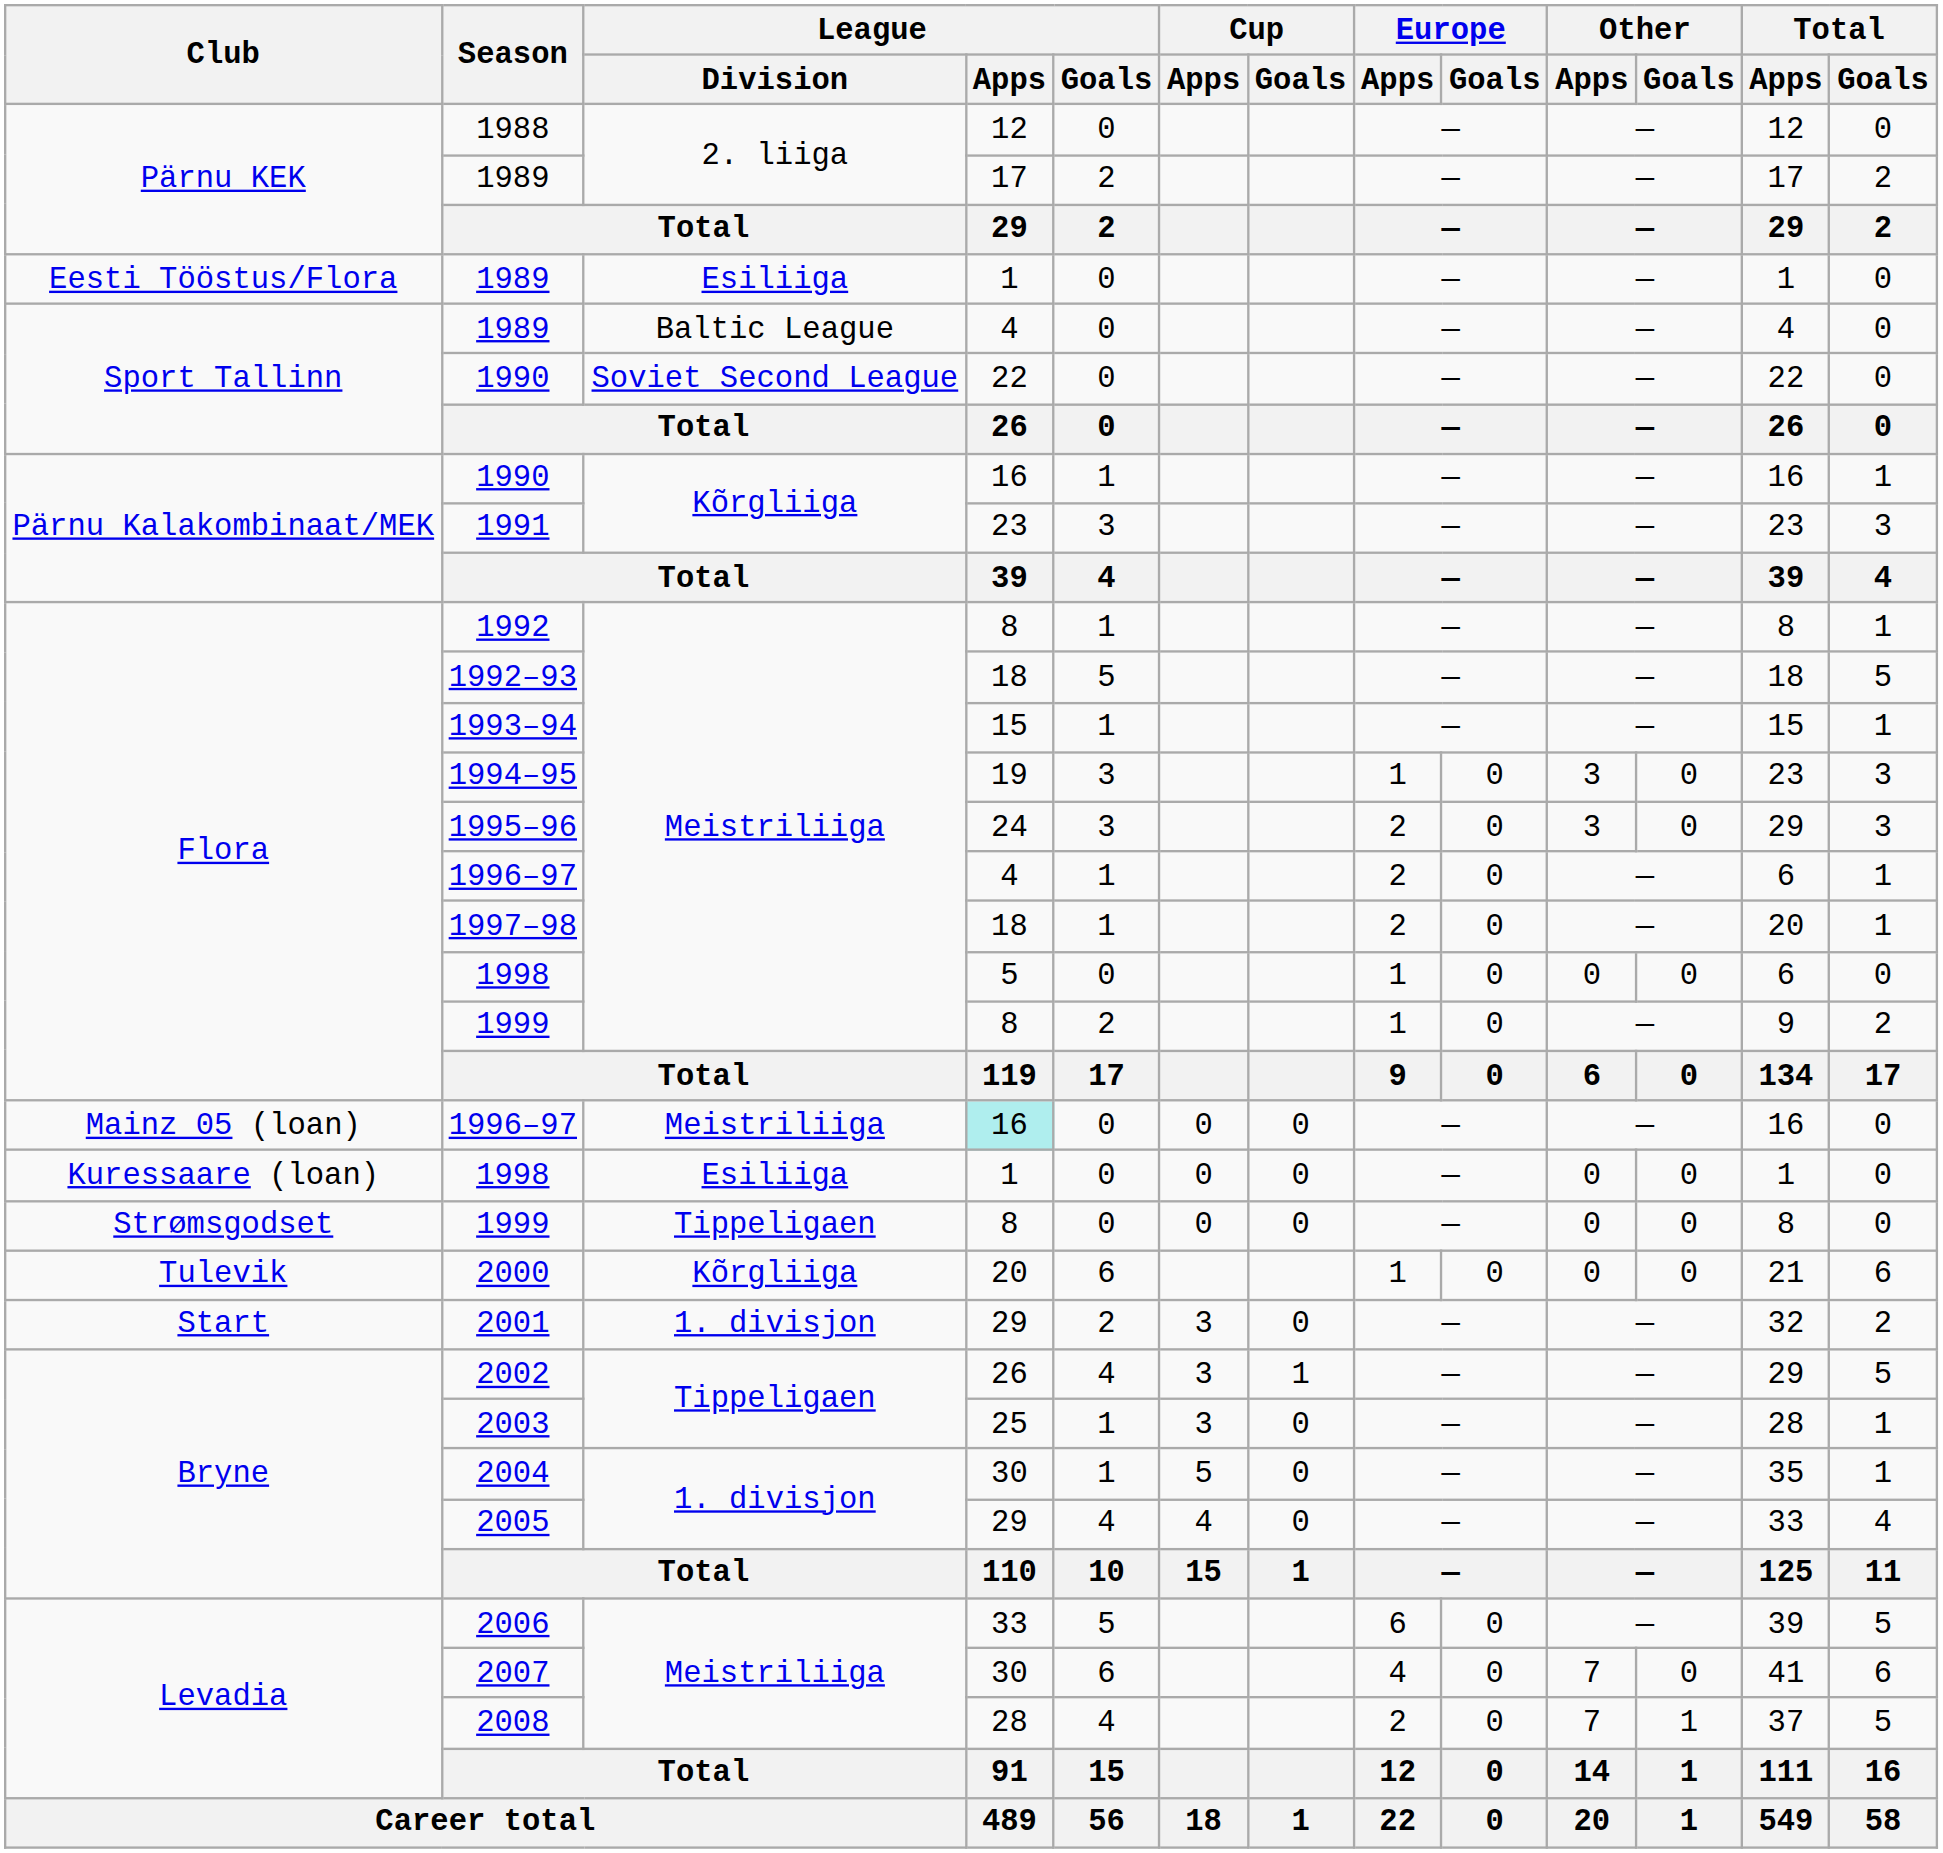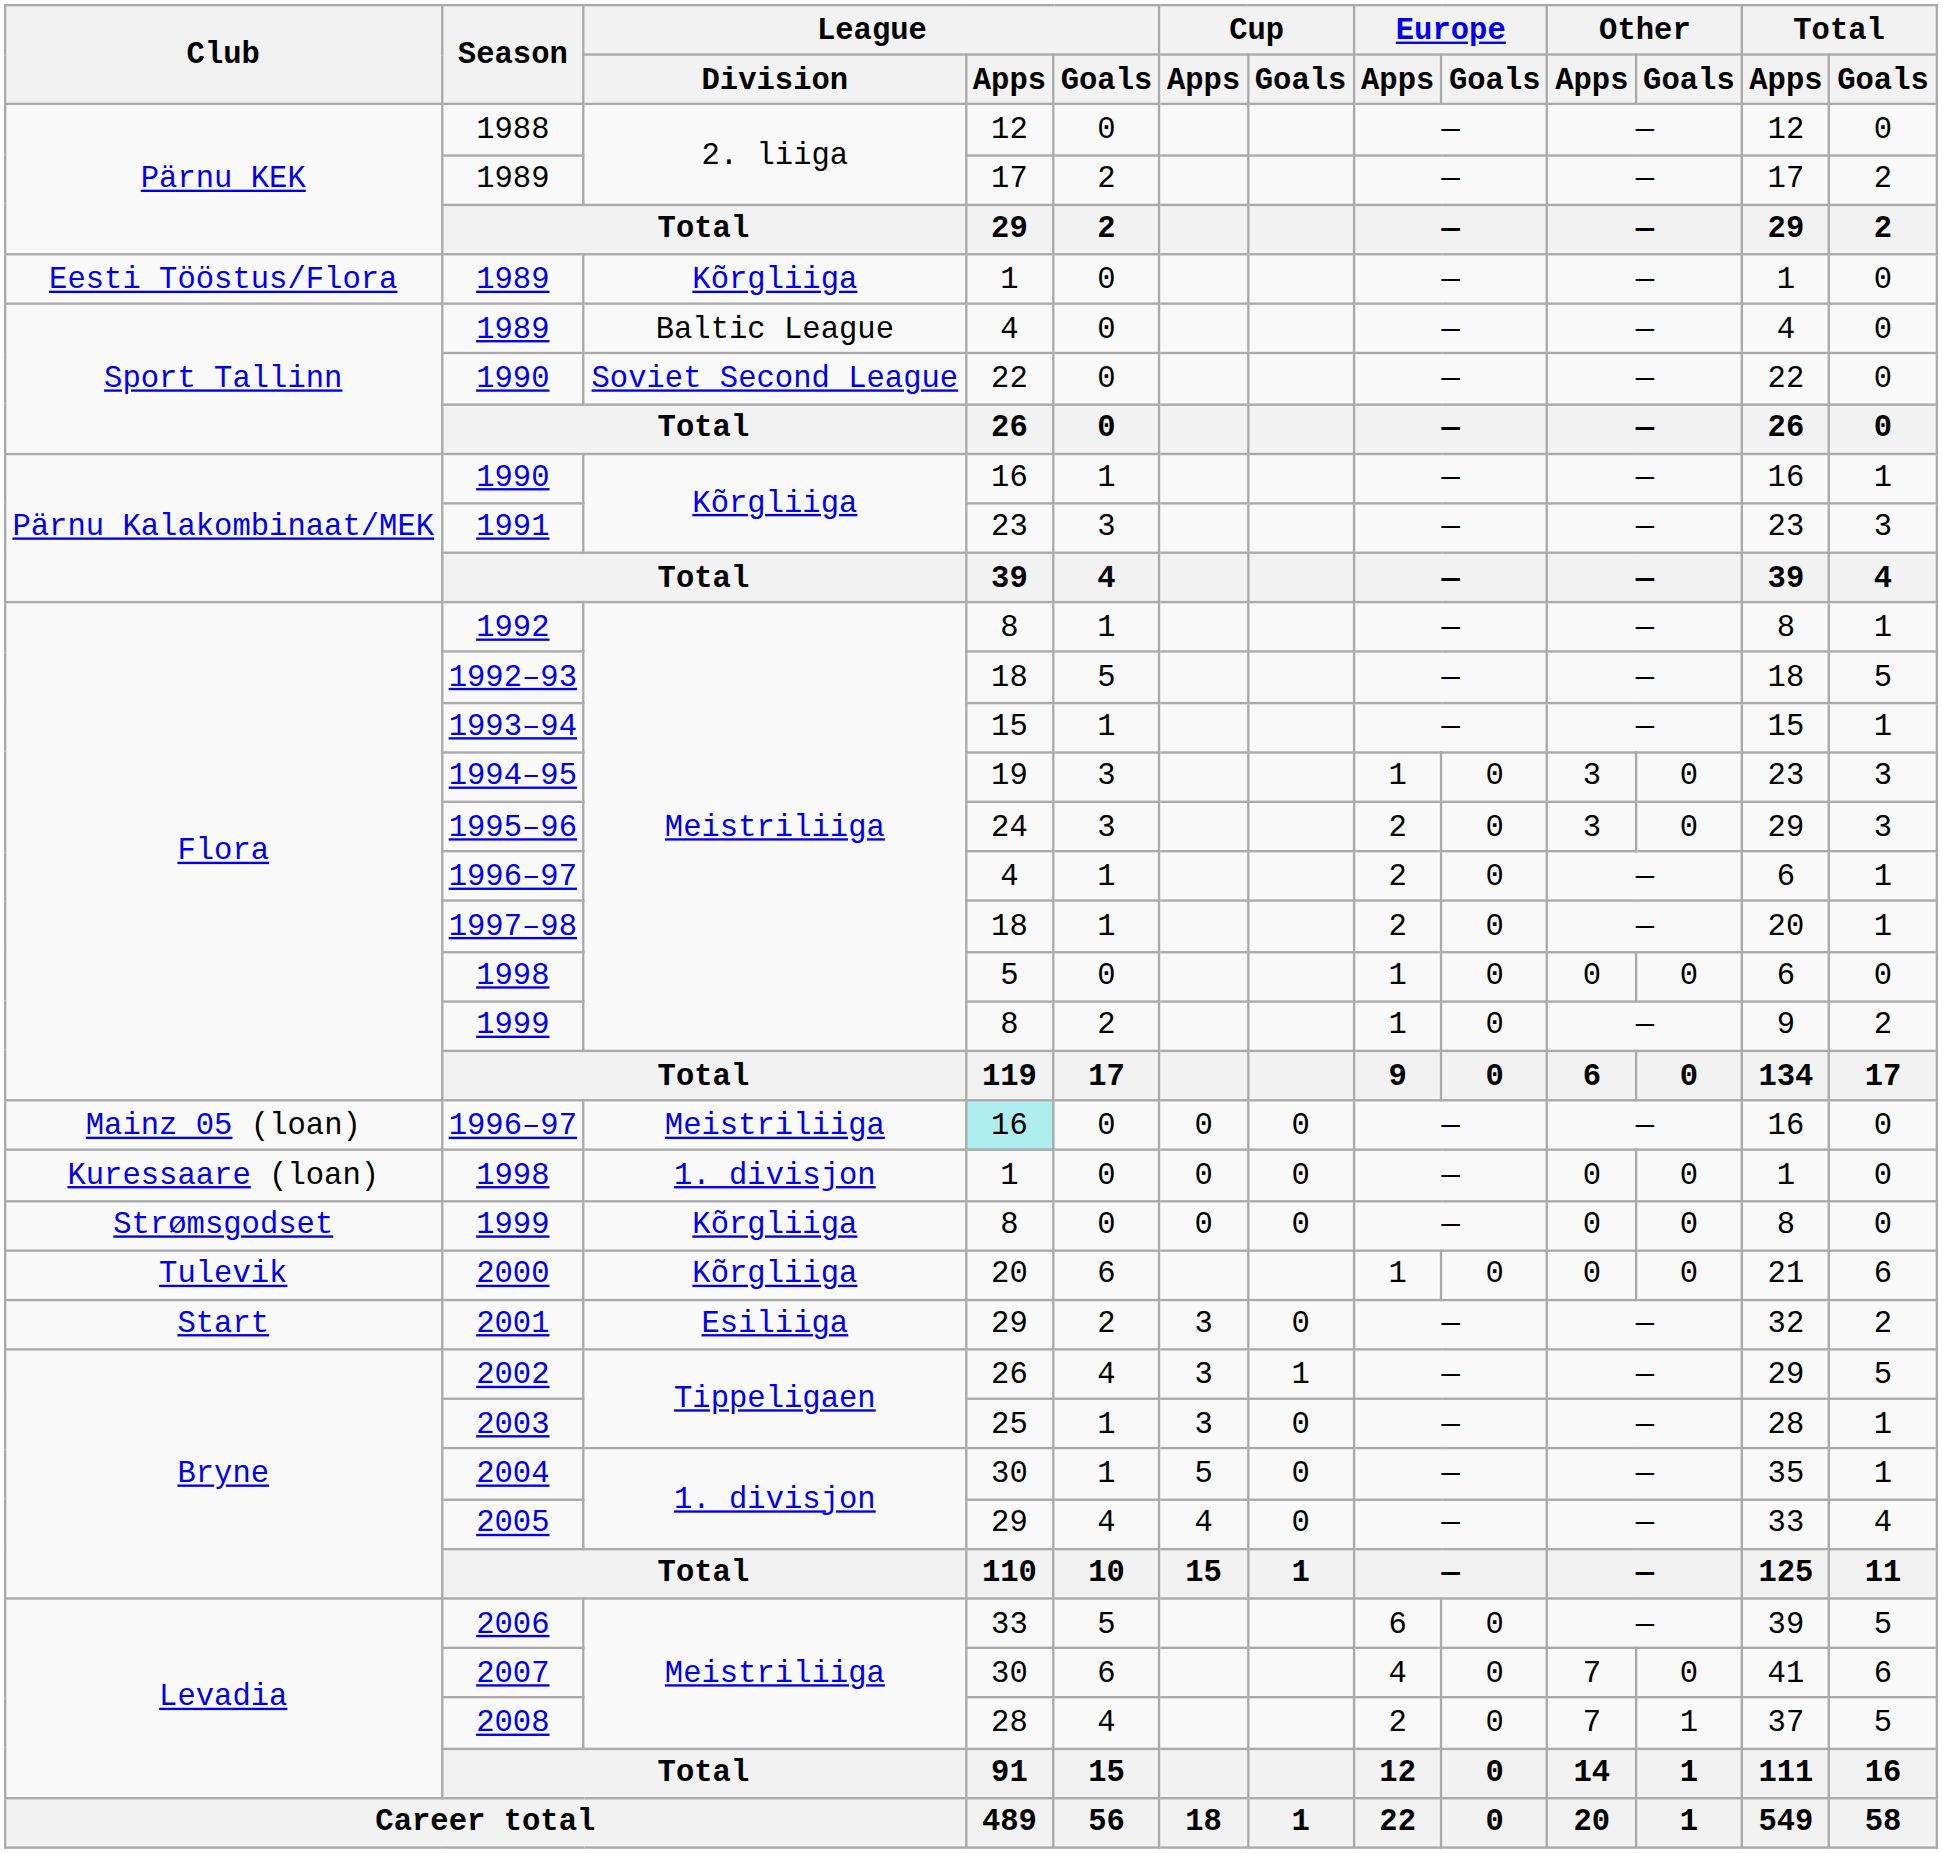 <table class="wikitable" style="text-align:center">
 <tr>
 <th rowspan="2">Club</th>
 <th rowspan="2">Season</th>
 <th colspan="3">League</th>
 <th colspan="2">Cup</th>
 <th colspan="2"><a href='#'>Europe</a></th>
 <th colspan="2">Other</th>
 <th colspan="2">Total</th>
 </tr>
 <tr>
 <th>Division</th>
 <th>Apps</th>
 <th>Goals</th>
 <th>Apps</th>
 <th>Goals</th>
 <th>Apps</th>
 <th>Goals</th>
 <th>Apps</th>
 <th>Goals</th>
 <th>Apps</th>
 <th>Goals</th>
 </tr>
 <tr>
 <td rowspan="3"><a href='#'>Pärnu KEK</a></td>
 <td>1988</td>
 <td rowspan="2">2. liiga</td>
 <td>12</td>
 <td>0</td>
 <td></td>
 <td></td>
 <td colspan="2">—</td>
 <td colspan="2">—</td>
 <td>12</td>
 <td>0</td>
 </tr>
 <tr>
 <td>1989</td>
 <td>17</td>
 <td>2</td>
 <td></td>
 <td></td>
 <td colspan="2">—</td>
 <td colspan="2">—</td>
 <td>17</td>
 <td>2</td>
 </tr>
 <tr>
 <th colspan="2">Total</th>
 <th>29</th>
 <th>2</th>
 <th></th>
 <th></th>
 <th colspan="2">—</th>
 <th colspan="2">—</th>
 <th>29</th>
 <th>2</th>
 </tr>
 <tr>
 <td><a href='#'>Eesti Tööstus/Flora</a></td>
 <td><a href='#'>1989</a></td>
-<td><a href='#'>Esiliiga</a></td>
+<td><a href='#'>Kõrgliiga</a></td>
 <td>1</td>
 <td>0</td>
 <td></td>
 <td></td>
 <td colspan="2">—</td>
 <td colspan="2">—</td>
 <td>1</td>
 <td>0</td>
 </tr>
 <tr>
 <td rowspan="3"><a href='#'>Sport Tallinn</a></td>
 <td><a href='#'>1989</a></td>
 <td>Baltic League</td>
 <td>4</td>
 <td>0</td>
 <td></td>
 <td></td>
 <td colspan="2">—</td>
 <td colspan="2">—</td>
 <td>4</td>
 <td>0</td>
 </tr>
 <tr>
 <td><a href='#'>1990</a></td>
 <td><a href='#'>Soviet Second League</a></td>
 <td>22</td>
 <td>0</td>
 <td></td>
 <td></td>
 <td colspan="2">—</td>
 <td colspan="2">—</td>
 <td>22</td>
 <td>0</td>
 </tr>
 <tr>
 <th colspan="2">Total</th>
 <th>26</th>
 <th>0</th>
 <th></th>
 <th></th>
 <th colspan="2">—</th>
 <th colspan="2">—</th>
 <th>26</th>
 <th>0</th>
 </tr>
 <tr>
 <td rowspan="3"><a href='#'>Pärnu Kalakombinaat/MEK</a></td>
 <td><a href='#'>1990</a></td>
 <td rowspan="2"><a href='#'>Kõrgliiga</a></td>
 <td>16</td>
 <td>1</td>
 <td></td>
 <td></td>
 <td colspan="2">—</td>
 <td colspan="2">—</td>
 <td>16</td>
 <td>1</td>
 </tr>
 <tr>
 <td><a href='#'>1991</a></td>
 <td>23</td>
 <td>3</td>
 <td></td>
 <td></td>
 <td colspan="2">—</td>
 <td colspan="2">—</td>
 <td>23</td>
 <td>3</td>
 </tr>
 <tr>
 <th colspan="2">Total</th>
 <th>39</th>
 <th>4</th>
 <th></th>
 <th></th>
 <th colspan="2">—</th>
 <th colspan="2">—</th>
 <th>39</th>
 <th>4</th>
 </tr>
 <tr>
 <td rowspan="10"><a href='#'>Flora</a></td>
 <td><a href='#'>1992</a></td>
 <td rowspan="9"><a href='#'>Meistriliiga</a></td>
 <td>8</td>
 <td>1</td>
 <td></td>
 <td></td>
 <td colspan="2">—</td>
 <td colspan="2">—</td>
 <td>8</td>
 <td>1</td>
 </tr>
 <tr>
 <td><a href='#'>1992–93</a></td>
 <td>18</td>
 <td>5</td>
 <td></td>
 <td></td>
 <td colspan="2">—</td>
 <td colspan="2">—</td>
 <td>18</td>
 <td>5</td>
 </tr>
 <tr>
 <td><a href='#'>1993–94</a></td>
 <td>15</td>
 <td>1</td>
 <td></td>
 <td></td>
 <td colspan="2">—</td>
 <td colspan="2">—</td>
 <td>15</td>
 <td>1</td>
 </tr>
 <tr>
 <td><a href='#'>1994–95</a></td>
 <td>19</td>
 <td>3</td>
 <td></td>
 <td></td>
 <td>1</td>
 <td>0</td>
 <td>3</td>
 <td>0</td>
 <td>23</td>
 <td>3</td>
 </tr>
 <tr>
 <td><a href='#'>1995–96</a></td>
 <td>24</td>
 <td>3</td>
 <td></td>
 <td></td>
 <td>2</td>
 <td>0</td>
 <td>3</td>
 <td>0</td>
 <td>29</td>
 <td>3</td>
 </tr>
 <tr>
 <td><a href='#'>1996–97</a></td>
 <td>4</td>
 <td>1</td>
 <td></td>
 <td></td>
 <td>2</td>
 <td>0</td>
 <td colspan="2">—</td>
 <td>6</td>
 <td>1</td>
 </tr>
 <tr>
 <td><a href='#'>1997–98</a></td>
 <td>18</td>
 <td>1</td>
 <td></td>
 <td></td>
 <td>2</td>
 <td>0</td>
 <td colspan="2">—</td>
 <td>20</td>
 <td>1</td>
 </tr>
 <tr>
 <td><a href='#'>1998</a></td>
 <td>5</td>
 <td>0</td>
 <td></td>
 <td></td>
 <td>1</td>
 <td>0</td>
 <td>0</td>
 <td>0</td>
 <td>6</td>
 <td>0</td>
 </tr>
 <tr>
 <td><a href='#'>1999</a></td>
 <td>8</td>
 <td>2</td>
 <td></td>
 <td></td>
 <td>1</td>
 <td>0</td>
 <td colspan="2">—</td>
 <td>9</td>
 <td>2</td>
 </tr>
 <tr>
 <th colspan="2">Total</th>
 <th>119</th>
 <th>17</th>
 <th></th>
 <th></th>
 <th>9</th>
 <th>0</th>
 <th>6</th>
 <th>0</th>
 <th>134</th>
 <th>17</th>
 </tr>
 <tr>
 <td><a href='#'>Mainz 05</a> (loan)</td>
 <td><a href='#'>1996–97</a></td>
 <td><a href='#'>Meistriliiga</a></td>
 <td style="background: paleturquoise;">16</td>
 <td>0</td>
 <td>0</td>
 <td>0</td>
 <td colspan="2">—</td>
 <td colspan="2">—</td>
 <td>16</td>
 <td>0</td>
 </tr>
 <tr>
 <td><a href='#'>Kuressaare</a> (loan)</td>
 <td><a href='#'>1998</a></td>
-<td><a href='#'>Esiliiga</a></td>
+<td><a href='#'>1. divisjon</a></td>
 <td>1</td>
 <td>0</td>
 <td>0</td>
 <td>0</td>
 <td colspan="2">—</td>
 <td>0</td>
 <td>0</td>
 <td>1</td>
 <td>0</td>
 </tr>
 <tr>
 <td><a href='#'>Strømsgodset</a></td>
 <td><a href='#'>1999</a></td>
-<td><a href='#'>Tippeligaen</a></td>
+<td><a href='#'>Kõrgliiga</a></td>
 <td>8</td>
 <td>0</td>
 <td>0</td>
 <td>0</td>
 <td colspan="2">—</td>
 <td>0</td>
 <td>0</td>
 <td>8</td>
 <td>0</td>
 </tr>
 <tr>
 <td><a href='#'>Tulevik</a></td>
 <td><a href='#'>2000</a></td>
 <td><a href='#'>Kõrgliiga</a></td>
 <td>20</td>
 <td>6</td>
 <td></td>
 <td></td>
 <td>1</td>
 <td>0</td>
 <td>0</td>
 <td>0</td>
 <td>21</td>
 <td>6</td>
 </tr>
 <tr>
 <td><a href='#'>Start</a></td>
 <td><a href='#'>2001</a></td>
-<td><a href='#'>1. divisjon</a></td>
+<td><a href='#'>Esiliiga</a></td>
 <td>29</td>
 <td>2</td>
 <td>3</td>
 <td>0</td>
 <td colspan="2">—</td>
 <td colspan="2">—</td>
 <td>32</td>
 <td>2</td>
 </tr>
 <tr>
 <td rowspan="5"><a href='#'>Bryne</a></td>
 <td><a href='#'>2002</a></td>
 <td rowspan="2"><a href='#'>Tippeligaen</a></td>
 <td>26</td>
 <td>4</td>
 <td>3</td>
 <td>1</td>
 <td colspan="2">—</td>
 <td colspan="2">—</td>
 <td>29</td>
 <td>5</td>
 </tr>
 <tr>
 <td><a href='#'>2003</a></td>
 <td>25</td>
 <td>1</td>
 <td>3</td>
 <td>0</td>
 <td colspan="2">—</td>
 <td colspan="2">—</td>
 <td>28</td>
 <td>1</td>
 </tr>
 <tr>
 <td><a href='#'>2004</a></td>
 <td rowspan="2"><a href='#'>1. divisjon</a></td>
 <td>30</td>
 <td>1</td>
 <td>5</td>
 <td>0</td>
 <td colspan="2">—</td>
 <td colspan="2">—</td>
 <td>35</td>
 <td>1</td>
 </tr>
 <tr>
 <td><a href='#'>2005</a></td>
 <td>29</td>
 <td>4</td>
 <td>4</td>
 <td>0</td>
 <td colspan="2">—</td>
 <td colspan="2">—</td>
 <td>33</td>
 <td>4</td>
 </tr>
 <tr>
 <th colspan="2">Total</th>
 <th>110</th>
 <th>10</th>
 <th>15</th>
 <th>1</th>
 <th colspan="2">—</th>
 <th colspan="2">—</th>
 <th>125</th>
 <th>11</th>
 </tr>
 <tr>
 <td rowspan="4"><a href='#'>Levadia</a></td>
 <td><a href='#'>2006</a></td>
 <td rowspan="3"><a href='#'>Meistriliiga</a></td>
 <td>33</td>
 <td>5</td>
 <td></td>
 <td></td>
 <td>6</td>
 <td>0</td>
 <td colspan="2">—</td>
 <td>39</td>
 <td>5</td>
 </tr>
 <tr>
 <td><a href='#'>2007</a></td>
 <td>30</td>
 <td>6</td>
 <td></td>
 <td></td>
 <td>4</td>
 <td>0</td>
 <td>7</td>
 <td>0</td>
 <td>41</td>
 <td>6</td>
 </tr>
 <tr>
 <td><a href='#'>2008</a></td>
 <td>28</td>
 <td>4</td>
 <td></td>
 <td></td>
 <td>2</td>
 <td>0</td>
 <td>7</td>
 <td>1</td>
 <td>37</td>
 <td>5</td>
 </tr>
 <tr>
 <th colspan="2">Total</th>
 <th>91</th>
 <th>15</th>
 <th></th>
 <th></th>
 <th>12</th>
 <th>0</th>
 <th>14</th>
 <th>1</th>
 <th>111</th>
 <th>16</th>
 </tr>
 <tr>
 <th colspan="3">Career total</th>
 <th>489</th>
 <th>56</th>
 <th>18</th>
 <th>1</th>
 <th>22</th>
 <th>0</th>
 <th>20</th>
 <th>1</th>
 <th>549</th>
 <th>58</th>
 </tr>
 </table>
